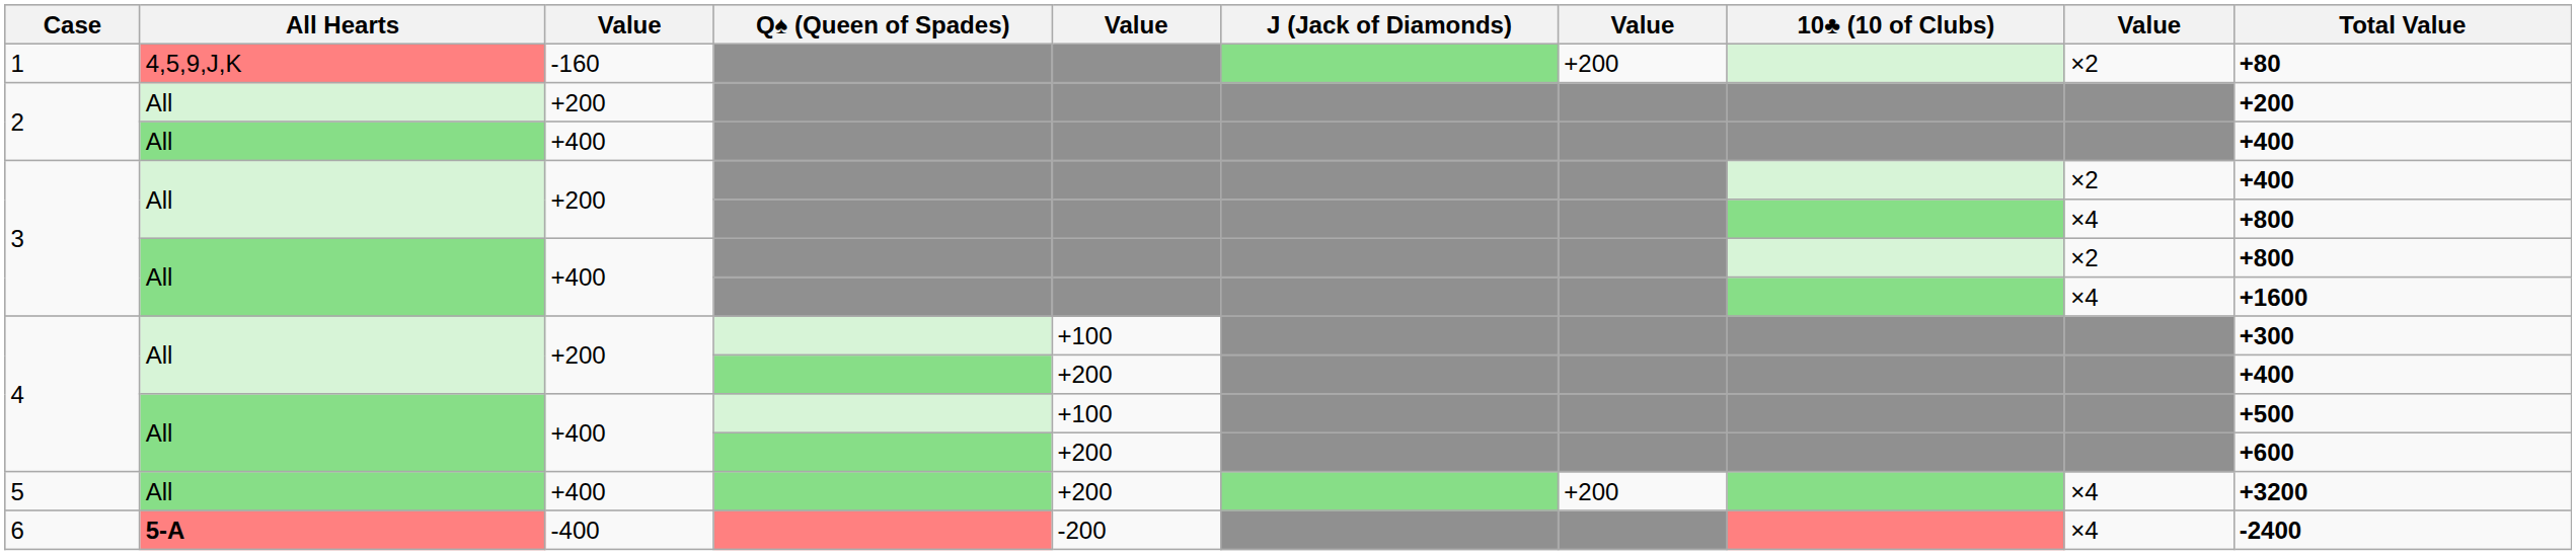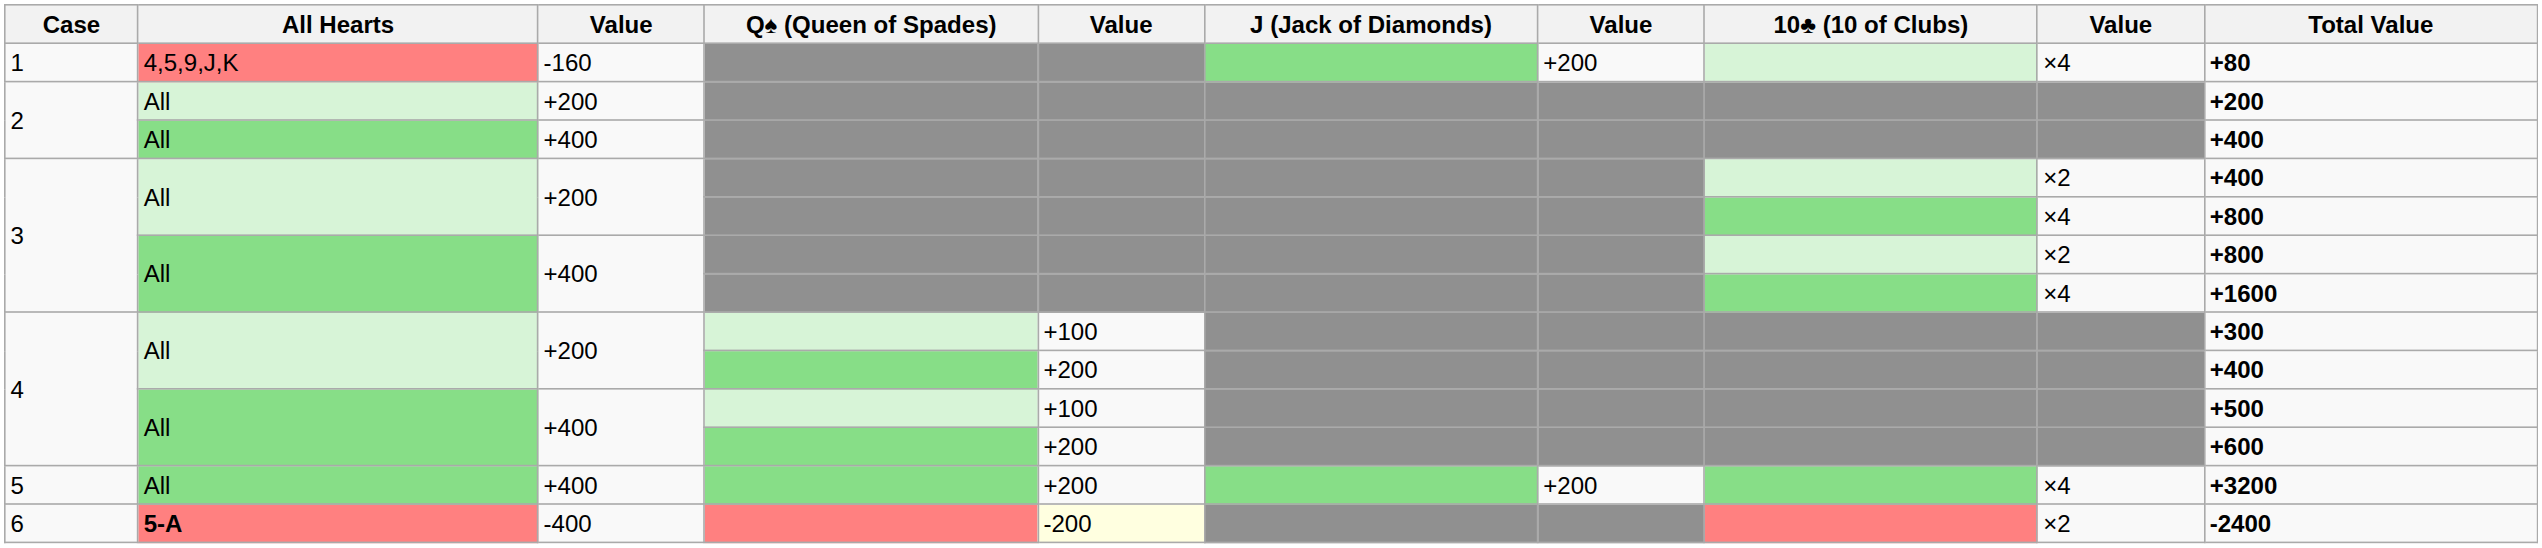 <table class="wikitable" style="font-size: 94%; margin-right:auto">
 <tr>
 <th width=4%>Case</th>
 <th width=12%>All Hearts</th>
 <th width=5%>Value</th>
 <th width=10%>Q♠ (Queen of Spades)</th>
 <th width=5%>Value</th>
 <th width=10%>J (Jack of Diamonds)</th>
 <th width=5%>Value</th>
 <th width=10%>10♣ (10 of Clubs)</th>
 <th width=5%>Value</th>
 <th width=10%>Total Value</th>
 </tr>
 <tr>
 <td>1</td>
 <td bgcolor="#ff8080">4,5,9,J,K</td>
 <td>-160</td>
 <td bgcolor="#909090"></td>
 <td bgcolor="#909090"></td>
 <td bgcolor="#87de87"></td>
 <td>+200</td>
 <td bgcolor="#d7f4d7"></td>
-<td>×2</td>
+<td>×4</td>
 <td><strong>+80</strong></td>
 </tr>
 <tr>
 <td rowspan=2>2</td>
 <td bgcolor="#d7f4d7">All</td>
 <td>+200</td>
 <td bgcolor="#909090"></td>
 <td bgcolor="#909090"></td>
 <td bgcolor="#909090"></td>
 <td bgcolor="#909090"></td>
 <td bgcolor="#909090"></td>
 <td bgcolor="#909090"></td>
 <td><strong>+200</strong></td>
 </tr>
 <tr>
 <td bgcolor="#87de87">All</td>
 <td>+400</td>
 <td bgcolor="#909090"></td>
 <td bgcolor="#909090"></td>
 <td bgcolor="#909090"></td>
 <td bgcolor="#909090"></td>
 <td bgcolor="#909090"></td>
 <td bgcolor="#909090"></td>
 <td><strong>+400</strong></td>
 </tr>
 <tr>
 <td rowspan=4>3</td>
 <td rowspan=2; bgcolor="#d7f4d7">All</td>
 <td rowspan=2>+200</td>
 <td bgcolor="#909090"></td>
 <td bgcolor="#909090"></td>
 <td bgcolor="#909090"></td>
 <td bgcolor="#909090"></td>
 <td bgcolor="#d7f4d7"></td>
 <td>×2</td>
 <td><strong>+400</strong></td>
 </tr>
 <tr>
 <td bgcolor="#909090"></td>
 <td bgcolor="#909090"></td>
 <td bgcolor="#909090"></td>
 <td bgcolor="#909090"></td>
 <td bgcolor="#87de87"></td>
 <td>×4</td>
 <td><strong>+800</strong></td>
 </tr>
 <tr>
 <td rowspan=2; bgcolor="#87de87">All</td>
 <td rowspan=2>+400</td>
 <td bgcolor="#909090"></td>
 <td bgcolor="#909090"></td>
 <td bgcolor="#909090"></td>
 <td bgcolor="#909090"></td>
 <td bgcolor="#d7f4d7"></td>
 <td>×2</td>
 <td><strong>+800</strong></td>
 </tr>
 <tr>
 <td bgcolor="#909090"></td>
 <td bgcolor="#909090"></td>
 <td bgcolor="#909090"></td>
 <td bgcolor="#909090"></td>
 <td bgcolor="#87de87"></td>
 <td>×4</td>
 <td><strong>+1600</strong></td>
 </tr>
 <tr>
 <td rowspan=4>4</td>
 <td rowspan=2; bgcolor="#d7f4d7">All</td>
 <td rowspan=2>+200</td>
 <td bgcolor="#d7f4d7"></td>
 <td>+100</td>
 <td bgcolor="#909090"></td>
 <td bgcolor="#909090"></td>
 <td bgcolor="#909090"></td>
 <td bgcolor="#909090"></td>
 <td><strong>+300</strong></td>
 </tr>
 <tr>
 <td bgcolor="#87de87"></td>
 <td>+200</td>
 <td bgcolor="#909090"></td>
 <td bgcolor="#909090"></td>
 <td bgcolor="#909090"></td>
 <td bgcolor="#909090"></td>
 <td><strong>+400</strong></td>
 </tr>
 <tr>
 <td rowspan=2; bgcolor="#87de87">All</td>
 <td rowspan=2>+400</td>
 <td bgcolor="#d7f4d7"></td>
 <td>+100</td>
 <td bgcolor="#909090"></td>
 <td bgcolor="#909090"></td>
 <td bgcolor="#909090"></td>
 <td bgcolor="#909090"></td>
 <td><strong>+500</strong></td>
 </tr>
 <tr>
 <td bgcolor="#87de87"></td>
 <td>+200</td>
 <td bgcolor="#909090"></td>
 <td bgcolor="#909090"></td>
 <td bgcolor="#909090"></td>
 <td bgcolor="#909090"></td>
 <td><strong>+600</strong></td>
 </tr>
 <tr>
 <td>5</td>
 <td bgcolor="#87de87">All</td>
 <td>+400</td>
 <td bgcolor="#87de87"></td>
 <td>+200</td>
 <td bgcolor="#87de87"></td>
 <td>+200</td>
 <td bgcolor="#87de87"></td>
 <td>×4</td>
 <td><strong>+3200</strong></td>
 </tr>
 <tr>
 <td>6</td>
 <td bgcolor="#ff8080"><strong>5-A</strong></td>
 <td>-400</td>
 <td bgcolor="#ff8080"></td>
-<td>-200</td>
+<td style="background: lightyellow;">-200</td>
 <td bgcolor="#909090"></td>
 <td bgcolor="#909090"></td>
 <td bgcolor="#ff8080"></td>
-<td>×4</td>
+<td>×2</td>
 <td><strong>-2400</strong></td>
 </tr>
 </table>
